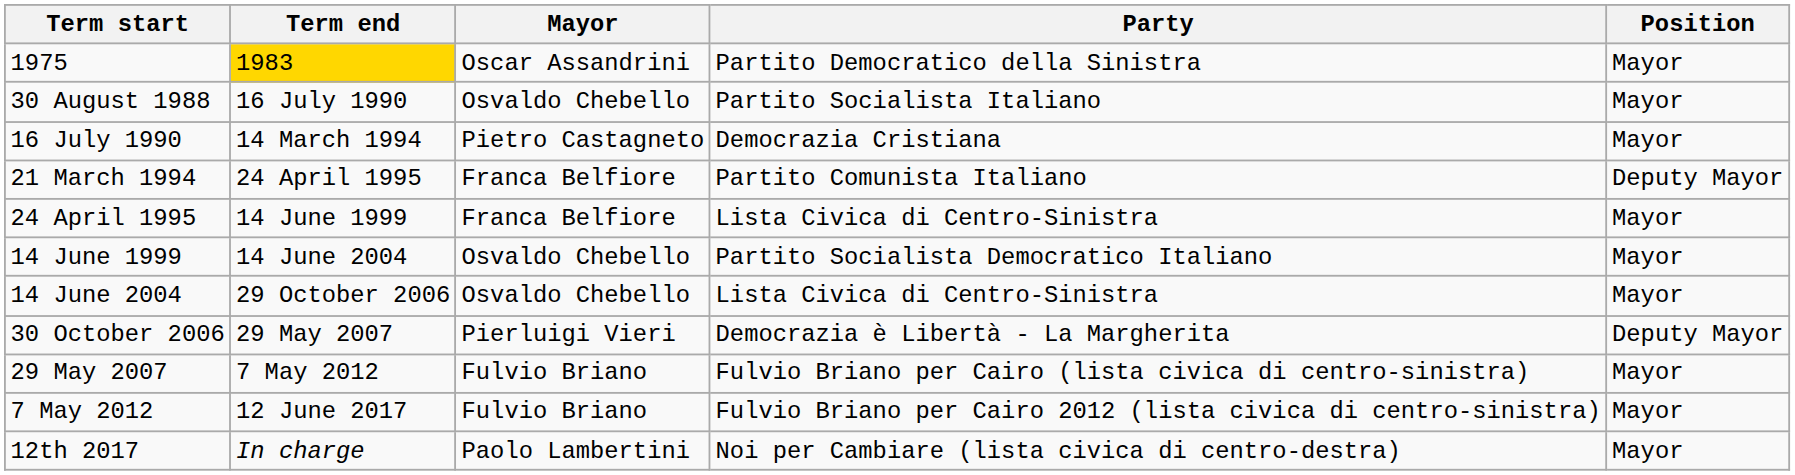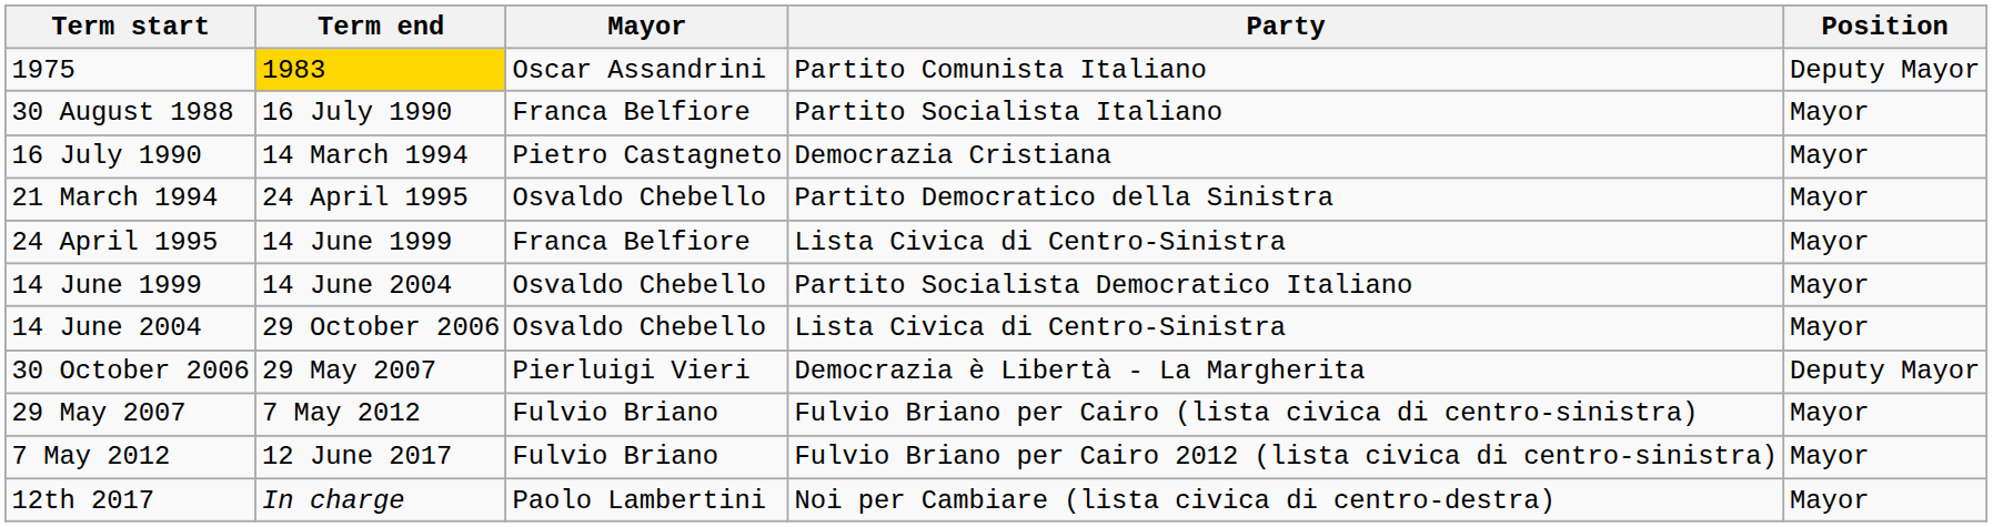 <table class="wikitable">
 <tr>
 <th>Term start</th>
 <th>Term end</th>
 <th>Mayor</th>
 <th>Party</th>
 <th>Position</th>
 </tr>
 <tr>
 <td>1975</td>
 <td style="background: gold;">1983</td>
 <td>Oscar Assandrini</td>
-<td>Partito Democratico della Sinistra</td>
-<td>Mayor</td>
+<td>Partito Comunista Italiano</td>
+<td>Deputy Mayor</td>
 </tr>
 <tr>
 <td>30 August 1988</td>
 <td>16 July 1990</td>
-<td>Osvaldo Chebello</td>
+<td>Franca Belfiore</td>
 <td>Partito Socialista Italiano</td>
 <td>Mayor</td>
 </tr>
 <tr>
 <td>16 July 1990</td>
 <td>14 March 1994</td>
 <td>Pietro Castagneto</td>
 <td>Democrazia Cristiana</td>
 <td>Mayor</td>
 </tr>
 <tr>
 <td>21 March 1994</td>
 <td>24 April 1995</td>
-<td>Franca Belfiore</td>
-<td>Partito Comunista Italiano</td>
-<td>Deputy Mayor</td>
+<td>Osvaldo Chebello</td>
+<td>Partito Democratico della Sinistra</td>
+<td>Mayor</td>
 </tr>
 <tr>
 <td>24 April 1995</td>
 <td>14 June 1999</td>
 <td>Franca Belfiore</td>
 <td>Lista Civica di Centro-Sinistra</td>
 <td>Mayor</td>
 </tr>
 <tr>
 <td>14 June 1999</td>
 <td>14 June 2004</td>
 <td>Osvaldo Chebello</td>
 <td>Partito Socialista Democratico Italiano</td>
 <td>Mayor</td>
 </tr>
 <tr>
 <td>14 June 2004</td>
 <td>29 October 2006</td>
 <td>Osvaldo Chebello</td>
 <td>Lista Civica di Centro-Sinistra</td>
 <td>Mayor</td>
 </tr>
 <tr>
 <td>30 October 2006</td>
 <td>29 May 2007</td>
 <td>Pierluigi Vieri</td>
 <td>Democrazia è Libertà - La Margherita</td>
 <td>Deputy Mayor</td>
 </tr>
 <tr>
 <td>29 May 2007</td>
 <td>7 May 2012</td>
 <td>Fulvio Briano</td>
 <td>Fulvio Briano per Cairo (lista civica di centro-sinistra)</td>
 <td>Mayor</td>
 </tr>
 <tr>
 <td>7 May 2012</td>
 <td>12 June 2017</td>
 <td>Fulvio Briano</td>
 <td>Fulvio Briano per Cairo 2012 (lista civica di centro-sinistra)</td>
 <td>Mayor</td>
 </tr>
 <tr>
 <td>12th 2017</td>
 <td><em>In charge</em></td>
 <td>Paolo Lambertini</td>
 <td>Noi per Cambiare (lista civica di centro-destra)</td>
 <td>Mayor</td>
 </tr>
 </table>
